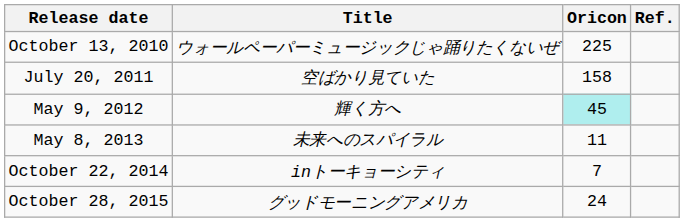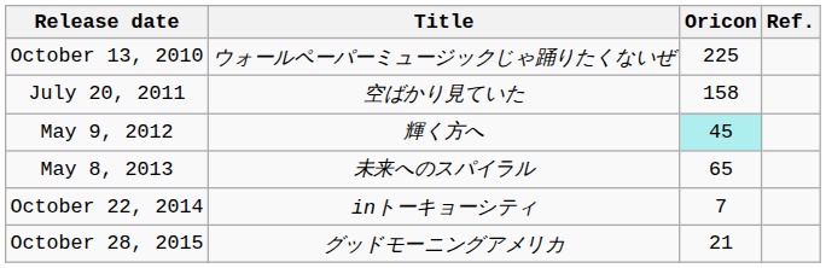 <table class="wikitable plainrowheaders" style="text-align: center">
 <tr>
 <th>Release date</th>
 <th>Title</th>
 <th>Oricon</th>
 <th>Ref.</th>
 </tr>
 <tr>
 <td>October 13, 2010</td>
 <td><em>ウォールペーパーミュージックじゃ踊りたくないぜ</em></td>
 <td>225</td>
 <td></td>
 </tr>
 <tr>
 <td>July 20, 2011</td>
 <td><em>空ばかり見ていた</em></td>
 <td>158</td>
 <td></td>
 </tr>
 <tr>
 <td>May 9, 2012</td>
 <td><em>輝く方へ</em></td>
 <td style="background: paleturquoise;">45</td>
 <td></td>
 </tr>
 <tr>
 <td>May 8, 2013</td>
 <td><em>未来へのスパイラル</em></td>
-<td>11</td>
+<td>65</td>
 <td></td>
 </tr>
 <tr>
 <td>October 22, 2014</td>
 <td><em>inトーキョーシティ</em></td>
 <td>7</td>
 <td></td>
 </tr>
 <tr>
 <td>October 28, 2015</td>
 <td><em>グッドモーニングアメリカ</em></td>
-<td>24</td>
+<td>21</td>
 <td></td>
 </tr>
 </table>
